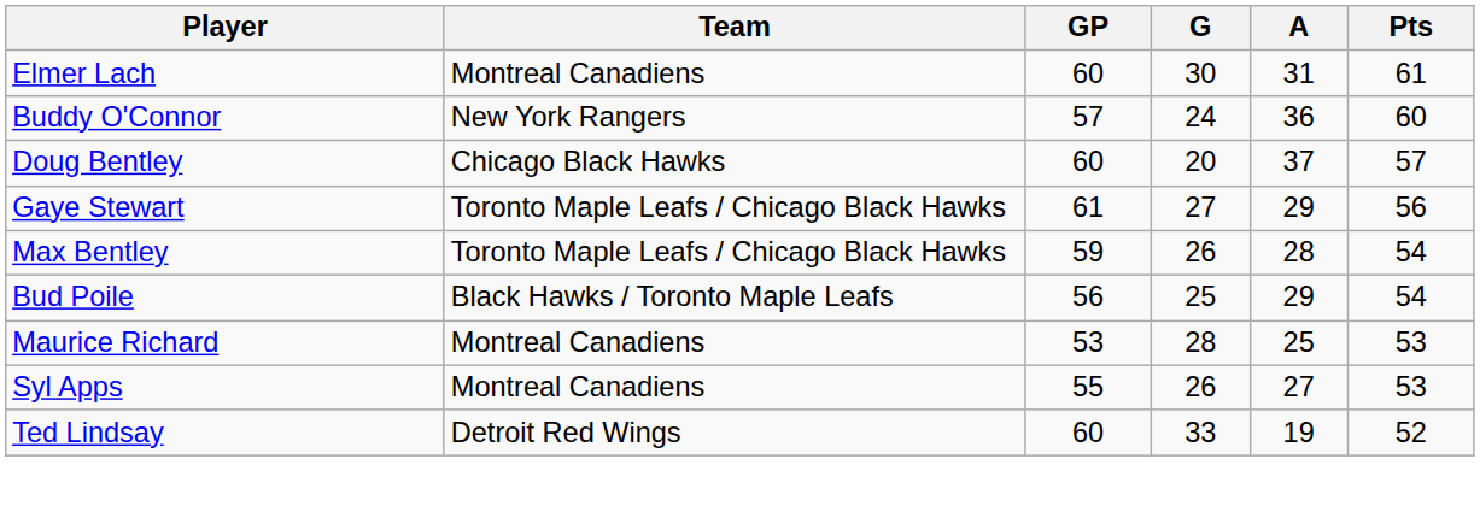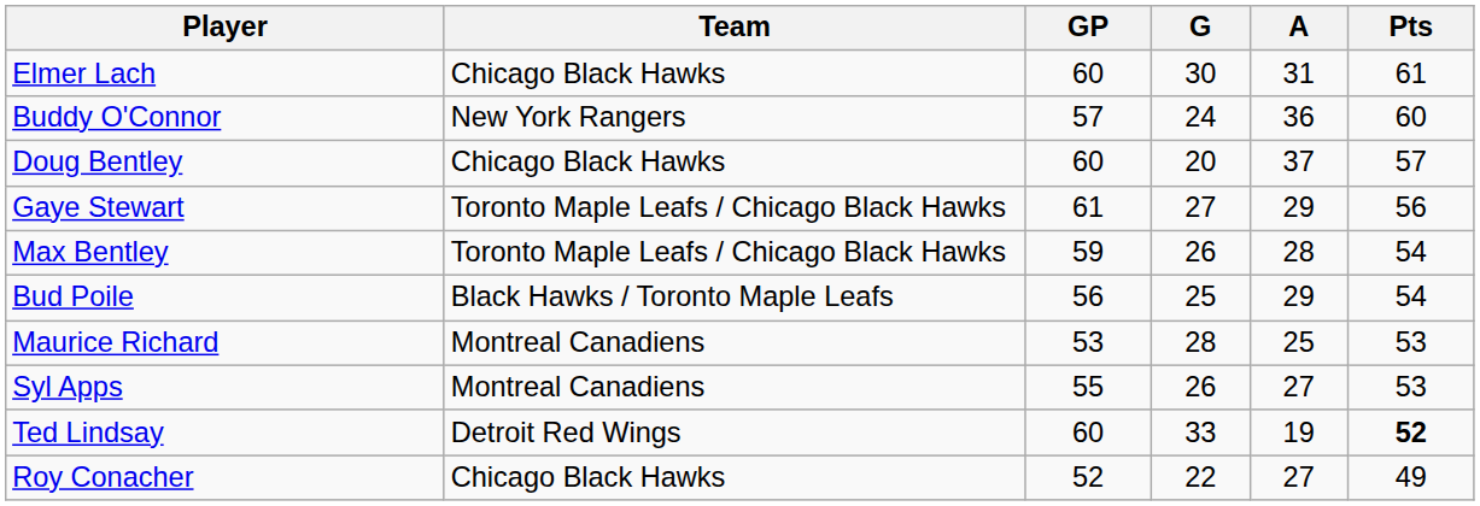 <table class="wikitable">
 <tr>
 <th style="width:15em">Player</th>
 <th style="width:20em">Team</th>
 <th style="width:4em">GP</th>
 <th style="width:3em">G</th>
 <th style="width:3em">A</th>
 <th style="width:4em">Pts</th>
 </tr>
 <tr align=center>
 <td align=left><a href='#'>Elmer Lach</a></td>
-<td align=left>Montreal Canadiens</td>
+<td align=left>Chicago Black Hawks</td>
 <td>60</td>
 <td>30</td>
 <td>31</td>
 <td>61</td>
 </tr>
 <tr align=center>
 <td align=left><a href='#'>Buddy O'Connor</a></td>
 <td align=left>New York Rangers</td>
 <td>57</td>
 <td>24</td>
 <td>36</td>
 <td>60</td>
 </tr>
 <tr align=center>
 <td align=left><a href='#'>Doug Bentley</a></td>
 <td align=left>Chicago Black Hawks</td>
 <td>60</td>
 <td>20</td>
 <td>37</td>
 <td>57</td>
 </tr>
 <tr align=center>
 <td align=left><a href='#'>Gaye Stewart</a></td>
 <td align=left>Toronto Maple Leafs / Chicago Black Hawks</td>
 <td>61</td>
 <td>27</td>
 <td>29</td>
 <td>56</td>
 </tr>
 <tr align=center>
 <td align=left><a href='#'>Max Bentley</a></td>
 <td align=left>Toronto Maple Leafs / Chicago Black Hawks</td>
 <td>59</td>
 <td>26</td>
 <td>28</td>
 <td>54</td>
 </tr>
 <tr align=center>
 <td align=left><a href='#'>Bud Poile</a></td>
 <td align=left>Black Hawks / Toronto Maple Leafs</td>
 <td>56</td>
 <td>25</td>
 <td>29</td>
 <td>54</td>
 </tr>
 <tr align=center>
 <td align=left><a href='#'>Maurice Richard</a></td>
 <td align=left>Montreal Canadiens</td>
 <td>53</td>
 <td>28</td>
 <td>25</td>
 <td>53</td>
 </tr>
 <tr align=center>
 <td align=left><a href='#'>Syl Apps</a></td>
 <td align=left>Montreal Canadiens</td>
 <td>55</td>
 <td>26</td>
 <td>27</td>
 <td>53</td>
 </tr>
 <tr align=center>
 <td align=left><a href='#'>Ted Lindsay</a></td>
 <td align=left>Detroit Red Wings</td>
 <td>60</td>
 <td>33</td>
 <td>19</td>
+<td><strong>52</strong></td>
+</tr>
+<tr align=center>
+<td align=left><a href='#'>Roy Conacher</a></td>
+<td align=left>Chicago Black Hawks</td>
 <td>52</td>
+<td>22</td>
+<td>27</td>
+<td>49</td>
 </tr>
 </table>
